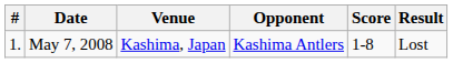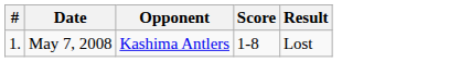 <table class="wikitable">
 <tr>
 <th>#</th>
 <th>Date</th>
-<th>Venue</th>
 <th>Opponent</th>
 <th>Score</th>
 <th>Result</th>
 </tr>
 <tr>
 <td>1.</td>
 <td>May 7, 2008</td>
-<td><a href='#'>Kashima</a>, <a href='#'>Japan</a></td>
 <td><a href='#'>Kashima Antlers</a></td>
 <td>1-8</td>
 <td>Lost</td>
 </tr>
 </table>
